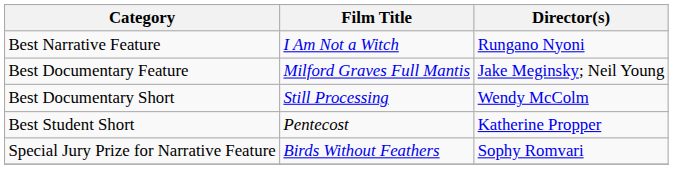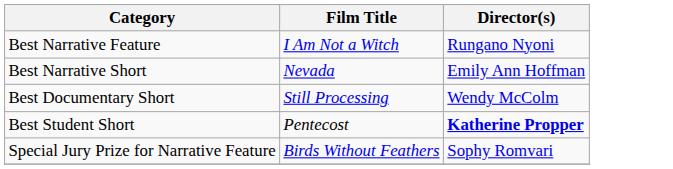 <table class="wikitable">
 <tr>
 <th>Category</th>
 <th>Film Title</th>
 <th>Director(s)</th>
 </tr>
 <tr>
 <td>Best Narrative Feature</td>
 <td><em><a href='#'>I Am Not a Witch</a></em></td>
 <td><a href='#'>Rungano Nyoni</a></td>
 </tr>
 <tr>
-<td>Best Documentary Feature</td>
-<td><em><a href='#'>Milford Graves Full Mantis</a></em></td>
-<td><a href='#'>Jake Meginsky</a>; Neil Young</td>
+<td>Best Narrative Short</td>
+<td><em><a href='#'>Nevada</a></em></td>
+<td><a href='#'>Emily Ann Hoffman</a></td>
 </tr>
 <tr>
 <td>Best Documentary Short</td>
 <td><em><a href='#'>Still Processing</a></em></td>
 <td><a href='#'>Wendy McColm</a></td>
 </tr>
 <tr>
 <td>Best Student Short</td>
 <td><em>Pentecost</em></td>
-<td><a href='#'>Katherine Propper</a></td>
+<td><strong><a href='#'>Katherine Propper</a></strong></td>
 </tr>
 <tr>
 <td>Special Jury Prize for Narrative Feature</td>
 <td><em><a href='#'>Birds Without Feathers</a></em></td>
 <td><a href='#'>Sophy Romvari</a></td>
 </tr>
 <tr>
 </tr>
 </table>
